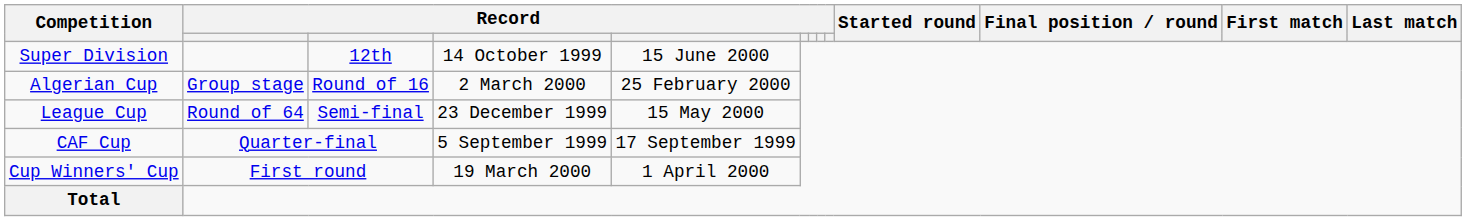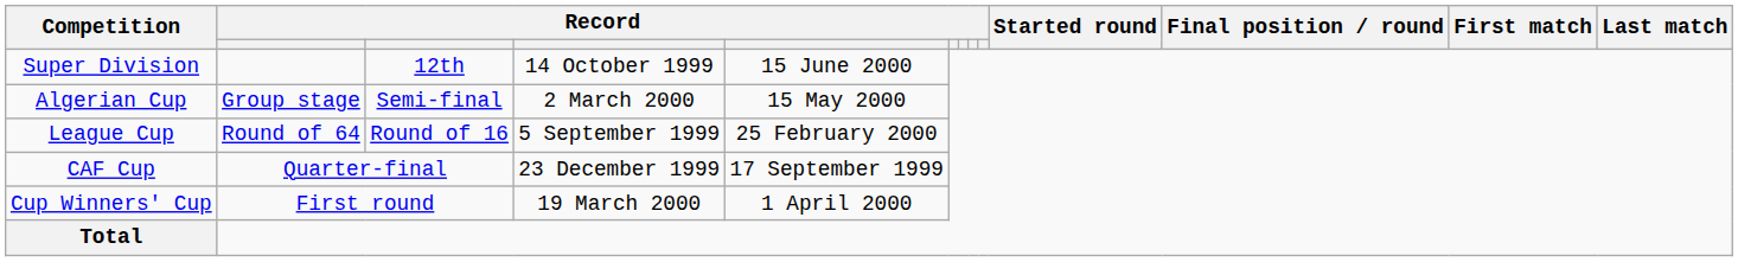 <table class="wikitable" style="text-align: center">
 <tr>
 <th rowspan=2>Competition</th>
 <th colspan=8>Record</th>
 <th rowspan=2>Started round</th>
 <th rowspan=2>Final position / round</th>
 <th rowspan=2>First match</th>
 <th rowspan=2>Last match</th>
 </tr>
 <tr>
 <th></th>
 <th></th>
 <th></th>
 <th></th>
 <th></th>
 <th></th>
 <th></th>
 <th></th>
 </tr>
 <tr>
 <td><a href='#'>Super Division</a><br></td>
 <td></td>
 <td><a href='#'>12th</a></td>
 <td>14 October 1999</td>
 <td>15 June 2000</td>
 </tr>
 <tr>
 <td><a href='#'>Algerian Cup</a><br></td>
 <td><a href='#'>Group stage</a></td>
-<td><a href='#'>Round of 16</a></td>
+<td><a href='#'>Semi-final</a></td>
 <td>2 March 2000</td>
-<td>25 February 2000</td>
+<td>15 May 2000</td>
 </tr>
 <tr>
 <td><a href='#'>League Cup</a><br></td>
 <td><a href='#'>Round of 64</a></td>
-<td><a href='#'>Semi-final</a></td>
-<td>23 December 1999</td>
-<td>15 May 2000</td>
+<td><a href='#'>Round of 16</a></td>
+<td>5 September 1999</td>
+<td>25 February 2000</td>
 </tr>
 <tr>
 <td><a href='#'>CAF Cup</a><br></td>
 <td colspan=2><a href='#'>Quarter-final</a></td>
-<td>5 September 1999</td>
+<td>23 December 1999</td>
 <td>17 September 1999</td>
 </tr>
 <tr>
 <td><a href='#'>Cup Winners' Cup</a><br></td>
 <td colspan=2><a href='#'>First round</a></td>
 <td>19 March 2000</td>
 <td>1 April 2000</td>
 </tr>
 <tr>
 <th>Total<br></th>
 </tr>
 </table>
